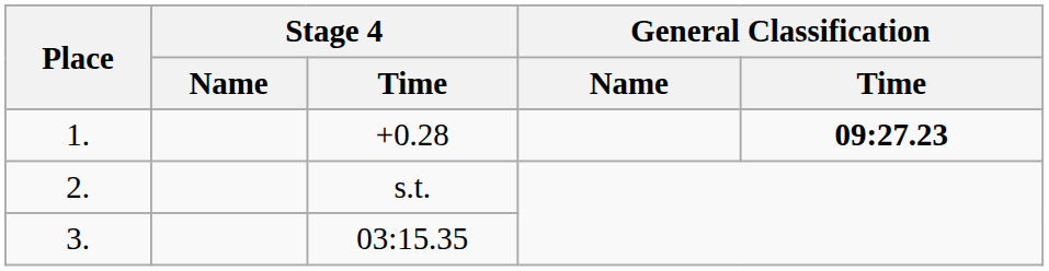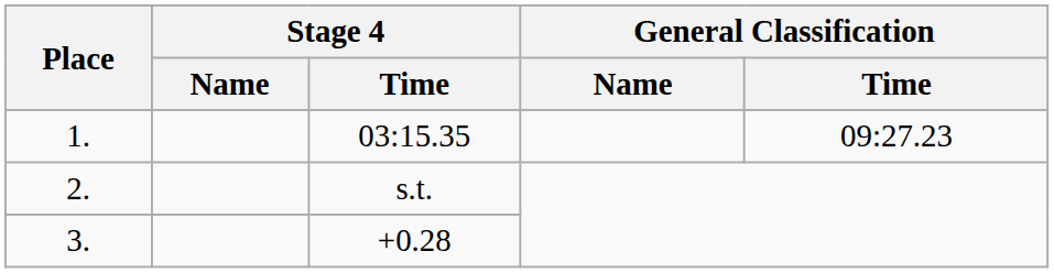 <table class="wikitable" style="font-size:95%; width:80%; text-align:center;">
 <tr>
 <th rowspan="2">Place</th>
 <th colspan="2">Stage 4</th>
 <th colspan="2">General Classification</th>
 </tr>
 <tr>
 <th>Name</th>
 <th>Time</th>
 <th>Name</th>
 <th>Time</th>
 </tr>
 <tr>
 <td>1.</td>
 <td style="text-align:left;"></td>
-<td>+0.28</td>
+<td>03:15.35</td>
 <td style="text-align:left;"></td>
-<td><strong>09:27.23</strong></td>
+<td>09:27.23</td>
 </tr>
 <tr>
 <td>2.</td>
 <td style="text-align:left;"></td>
 <td>s.t.</td>
 </tr>
 <tr>
 <td>3.</td>
 <td style="text-align:left;"></td>
-<td>03:15.35</td>
+<td>+0.28</td>
 </tr>
 </table>
